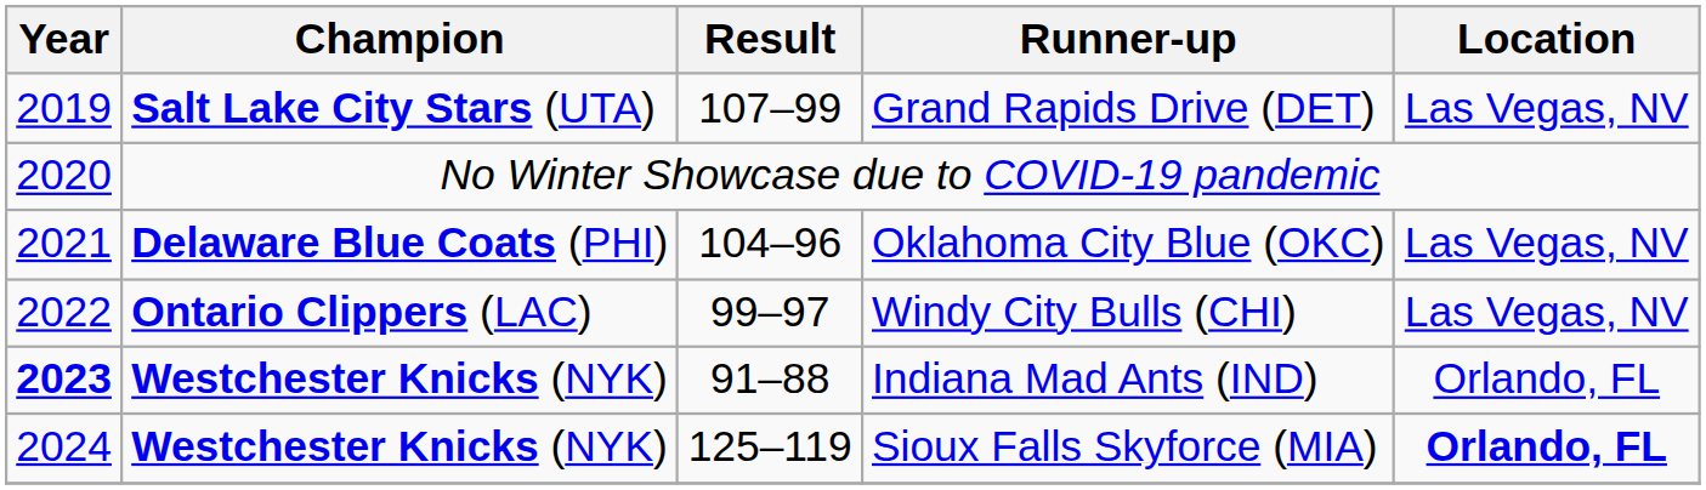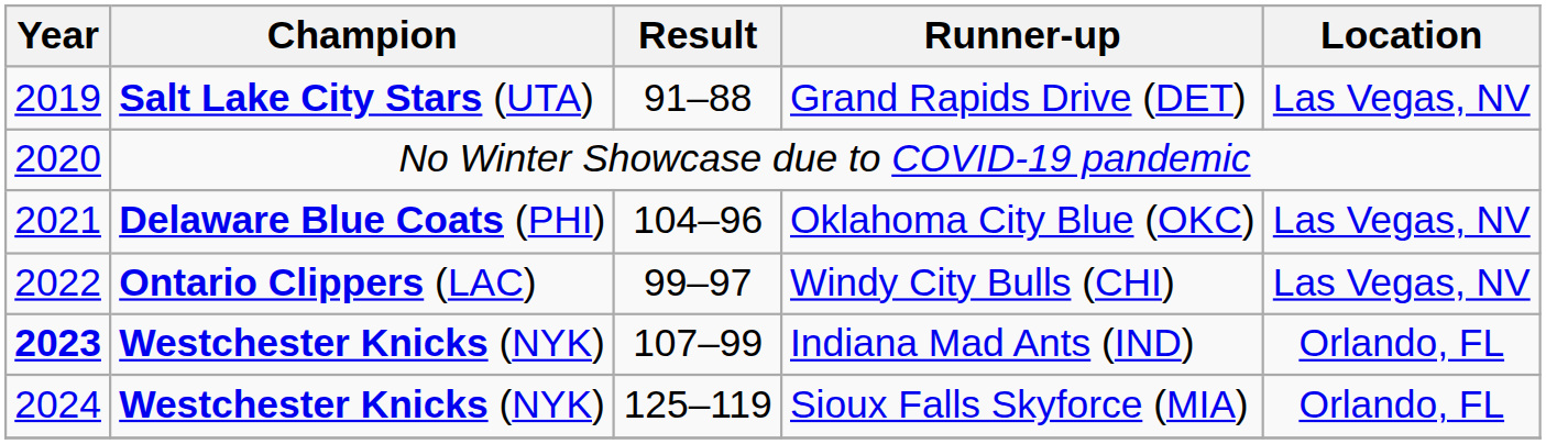 <table class="wikitable">
 <tr>
 <th>Year</th>
 <th>Champion</th>
 <th>Result</th>
 <th>Runner-up</th>
 <th>Location</th>
 </tr>
 <tr>
 <td align=center><a href='#'>2019</a></td>
 <td><strong><a href='#'>Salt Lake City Stars</a></strong> (<a href='#'>UTA</a>)</td>
-<td align=center>107–99</td>
+<td align=center>91–88</td>
 <td><a href='#'>Grand Rapids Drive</a> (<a href='#'>DET</a>)</td>
 <td align=center><a href='#'>Las Vegas, NV</a></td>
 </tr>
 <tr>
 <td align=center><a href='#'>2020</a></td>
 <td colspan=4 align=center><em>No Winter Showcase due to <a href='#'>COVID-19 pandemic</a></em></td>
 </tr>
 <tr>
 <td align=center><a href='#'>2021</a></td>
 <td><strong><a href='#'>Delaware Blue Coats</a></strong> (<a href='#'>PHI</a>)</td>
 <td align=center>104–96</td>
 <td><a href='#'>Oklahoma City Blue</a> (<a href='#'>OKC</a>)</td>
 <td align=center><a href='#'>Las Vegas, NV</a></td>
 </tr>
 <tr>
 <td align=center><a href='#'>2022</a></td>
 <td><strong><a href='#'>Ontario Clippers</a></strong> (<a href='#'>LAC</a>)</td>
 <td align=center>99–97</td>
 <td><a href='#'>Windy City Bulls</a> (<a href='#'>CHI</a>)</td>
 <td align=center><a href='#'>Las Vegas, NV</a></td>
 </tr>
 <tr>
 <td align=center><strong><a href='#'>2023</a></strong></td>
 <td><strong><a href='#'>Westchester Knicks</a></strong> (<a href='#'>NYK</a>)</td>
-<td align=center>91–88</td>
+<td align=center>107–99</td>
 <td><a href='#'>Indiana Mad Ants</a> (<a href='#'>IND</a>)</td>
 <td align=center><a href='#'>Orlando, FL</a></td>
 </tr>
 <tr>
 <td align=center><a href='#'>2024</a></td>
 <td><strong><a href='#'>Westchester Knicks</a></strong> (<a href='#'>NYK</a>)</td>
 <td align=center>125–119</td>
 <td><a href='#'>Sioux Falls Skyforce</a> (<a href='#'>MIA</a>)</td>
-<td align=center><strong><a href='#'>Orlando, FL</a></strong></td>
+<td align=center><a href='#'>Orlando, FL</a></td>
 </tr>
 <tr>
 </tr>
 </table>
